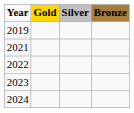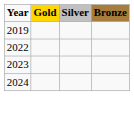 <table class="wikitable">
 <tr>
 <td><strong>Year</strong></td>
 <td !align="center" bgcolor="gold" colspan="1"><strong>Gold</strong></td>
 <td !align="center" bgcolor="silver" colspan="1"><strong>Silver</strong></td>
 <td !align="center" bgcolor="#a67d3d" colspan="1"><strong>Bronze</strong></td>
 </tr>
 <tr>
 <td>2019</td>
-<td></td>
-<td></td>
-<td></td>
-</tr>
-<tr>
-<td>2021</td>
 <td></td>
 <td></td>
 <td></td>
 </tr>
 <tr>
 <td>2022</td>
 <td></td>
 <td></td>
 <td></td>
 </tr>
 <tr>
 <td>2023</td>
 <td></td>
 <td></td>
 <td></td>
 </tr>
 <tr>
 <td>2024</td>
 <td></td>
 <td></td>
 <td></td>
 </tr>
 </table>
